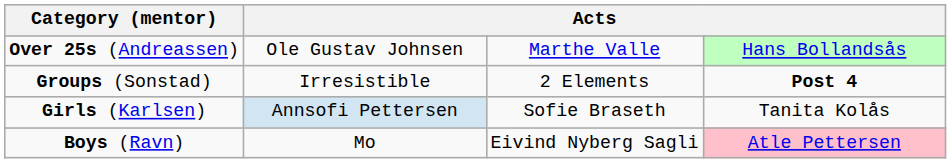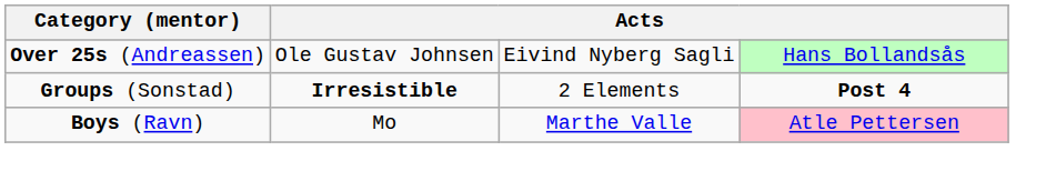 <table class="wikitable" style="font-size:90%; text-align:center">
 <tr>
 <th>Category (mentor)</th>
 <th colspan="3">Acts</th>
 </tr>
 <tr>
 <td><strong>Over 25s</strong> (<a href='#'>Andreassen</a>)</td>
 <td>Ole Gustav Johnsen</td>
-<td><a href='#'>Marthe Valle</a></td>
+<td>Eivind Nyberg Sagli</td>
 <td style="width: 150px; background: #BFFFC0"><a href='#'>Hans Bollandsås</a></td>
 </tr>
 <tr>
 <td><strong>Groups</strong> (Sonstad)</td>
-<td>Irresistible</td>
+<td><strong>Irresistible</strong></td>
 <td>2 Elements</td>
 <td><strong>Post 4</strong></td>
 </tr>
 <tr>
-<td><strong>Girls</strong> (<a href='#'>Karlsen</a>)</td>
-<td style="width: 150px; background:#D1E5F3;">Annsofi Pettersen</td>
-<td>Sofie Braseth</td>
-<td>Tanita Kolås</td>
-</tr>
-<tr>
 <td><strong>Boys</strong> (<a href='#'>Ravn</a>)</td>
 <td>Mo</td>
-<td>Eivind Nyberg Sagli</td>
+<td><a href='#'>Marthe Valle</a></td>
 <td style="width: 150px; background:#FFC0CB;"><a href='#'>Atle Pettersen</a></td>
 </tr>
 </table>
